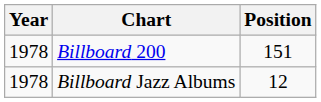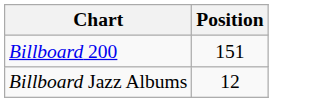 <table class="wikitable">
 <tr>
-<th>Year</th>
 <th>Chart</th>
 <th>Position</th>
 </tr>
 <tr>
-<td>1978</td>
 <td><a href='#'><em>Billboard</em> 200</a></td>
 <td align="center">151</td>
 </tr>
 <tr>
-<td>1978</td>
 <td><em>Billboard</em> Jazz Albums</td>
 <td align="center">12</td>
 </tr>
 </table>
